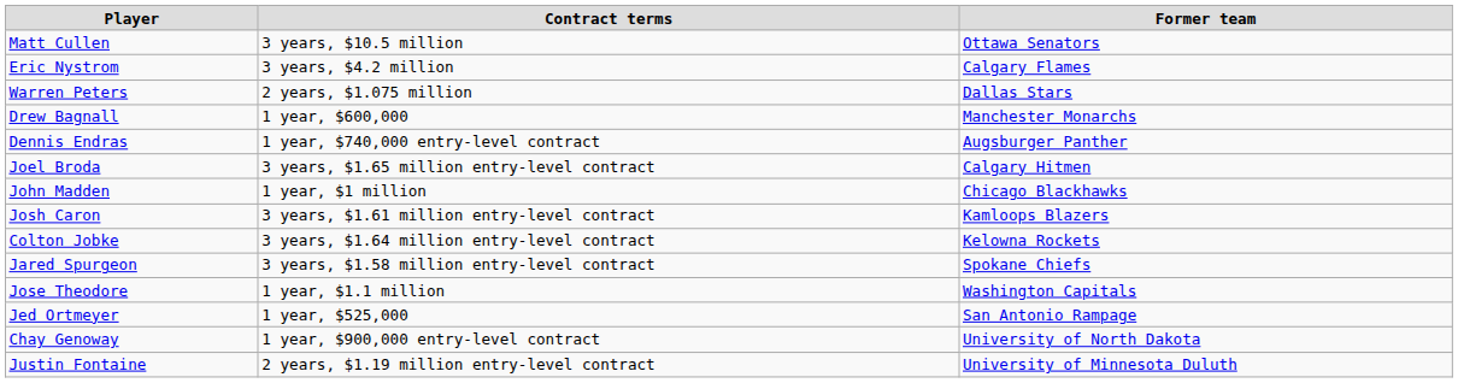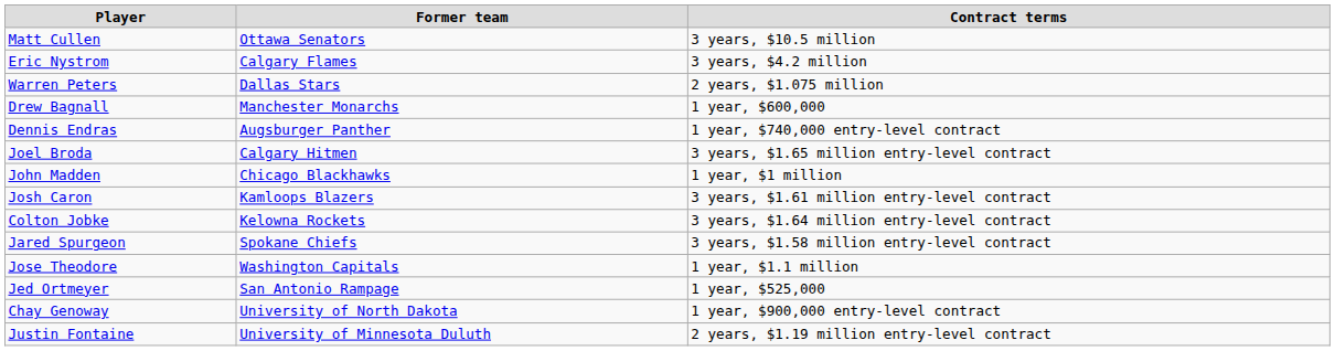 <table class="wikitable" style="width:98%;">
 <tr style="text-align:center; background:#ddd;">
 <td><strong>Player</strong></td>
+<td><strong>Former team</strong></td>
 <td><strong>Contract terms</strong></td>
-<td><strong>Former team</strong></td>
 </tr>
 <tr>
 <td><a href='#'>Matt Cullen</a></td>
+<td><a href='#'>Ottawa Senators</a></td>
 <td>3 years, $10.5 million</td>
-<td><a href='#'>Ottawa Senators</a></td>
 </tr>
 <tr>
 <td><a href='#'>Eric Nystrom</a></td>
+<td><a href='#'>Calgary Flames</a></td>
 <td>3 years, $4.2 million</td>
-<td><a href='#'>Calgary Flames</a></td>
 </tr>
 <tr>
 <td><a href='#'>Warren Peters</a></td>
+<td><a href='#'>Dallas Stars</a></td>
 <td>2 years, $1.075 million</td>
-<td><a href='#'>Dallas Stars</a></td>
 </tr>
 <tr>
 <td><a href='#'>Drew Bagnall</a></td>
+<td><a href='#'>Manchester Monarchs</a></td>
 <td>1 year, $600,000</td>
-<td><a href='#'>Manchester Monarchs</a></td>
 </tr>
 <tr>
 <td><a href='#'>Dennis Endras</a></td>
+<td><a href='#'>Augsburger Panther</a></td>
 <td>1 year, $740,000 entry-level contract</td>
-<td><a href='#'>Augsburger Panther</a></td>
 </tr>
 <tr>
 <td><a href='#'>Joel Broda</a></td>
+<td><a href='#'>Calgary Hitmen</a></td>
 <td>3 years, $1.65 million entry-level contract</td>
-<td><a href='#'>Calgary Hitmen</a></td>
 </tr>
 <tr>
 <td><a href='#'>John Madden</a></td>
+<td><a href='#'>Chicago Blackhawks</a></td>
 <td>1 year, $1 million</td>
-<td><a href='#'>Chicago Blackhawks</a></td>
 </tr>
 <tr>
 <td><a href='#'>Josh Caron</a></td>
+<td><a href='#'>Kamloops Blazers</a></td>
 <td>3 years, $1.61 million entry-level contract</td>
-<td><a href='#'>Kamloops Blazers</a></td>
 </tr>
 <tr>
 <td><a href='#'>Colton Jobke</a></td>
+<td><a href='#'>Kelowna Rockets</a></td>
 <td>3 years, $1.64 million entry-level contract</td>
-<td><a href='#'>Kelowna Rockets</a></td>
 </tr>
 <tr>
 <td><a href='#'>Jared Spurgeon</a></td>
+<td><a href='#'>Spokane Chiefs</a></td>
 <td>3 years, $1.58 million entry-level contract</td>
-<td><a href='#'>Spokane Chiefs</a></td>
 </tr>
 <tr>
 <td><a href='#'>Jose Theodore</a></td>
+<td><a href='#'>Washington Capitals</a></td>
 <td>1 year, $1.1 million</td>
-<td><a href='#'>Washington Capitals</a></td>
 </tr>
 <tr>
 <td><a href='#'>Jed Ortmeyer</a></td>
+<td><a href='#'>San Antonio Rampage</a></td>
 <td>1 year, $525,000</td>
-<td><a href='#'>San Antonio Rampage</a></td>
 </tr>
 <tr>
 <td><a href='#'>Chay Genoway</a></td>
+<td><a href='#'>University of North Dakota</a></td>
 <td>1 year, $900,000 entry-level contract</td>
-<td><a href='#'>University of North Dakota</a></td>
 </tr>
 <tr>
 <td><a href='#'>Justin Fontaine</a></td>
+<td><a href='#'>University of Minnesota Duluth</a></td>
 <td>2 years, $1.19 million entry-level contract</td>
-<td><a href='#'>University of Minnesota Duluth</a></td>
 </tr>
 </table>
